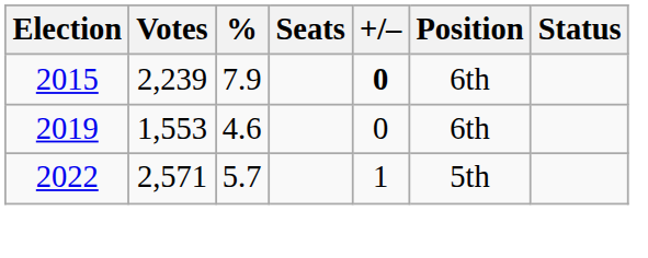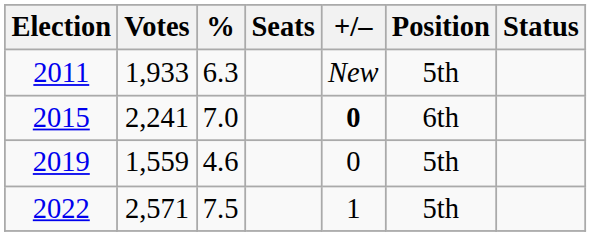 <table class=wikitable style=text-align:center>
 <tr>
 <th>Election</th>
 <th>Votes</th>
 <th>%</th>
 <th>Seats</th>
 <th>+/–</th>
 <th>Position</th>
 <th>Status</th>
 </tr>
 <tr>
+<td><a href='#'>2011</a></td>
+<td>1,933</td>
+<td>6.3</td>
+<td></td>
+<td><em>New</em></td>
+<td>5th</td>
+<td></td>
+</tr>
+<tr>
 <td><a href='#'>2015</a></td>
-<td>2,239</td>
-<td>7.9</td>
+<td>2,241</td>
+<td>7.0</td>
 <td></td>
 <td><strong> 0</strong></td>
 <td> 6th</td>
 <td></td>
 </tr>
 <tr>
 <td><a href='#'>2019</a></td>
-<td>1,553</td>
+<td>1,559</td>
 <td>4.6</td>
 <td></td>
 <td> 0</td>
-<td> 6th</td>
+<td> 5th</td>
 <td></td>
 </tr>
 <tr>
 <td><a href='#'>2022</a></td>
 <td>2,571</td>
-<td>5.7</td>
+<td>7.5</td>
 <td></td>
 <td> 1</td>
 <td>5th</td>
 <td></td>
 </tr>
 </table>
